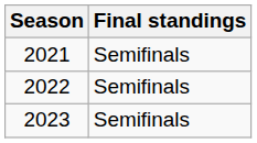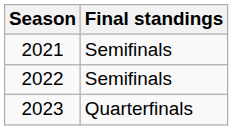 <table class="wikitable sortable">
 <tr>
 <th>Season</th>
 <th>Final standings</th>
 </tr>
 <tr>
 <td align=center>2021</td>
 <td>Semifinals</td>
 </tr>
 <tr>
 <td align=center>2022</td>
 <td>Semifinals</td>
 </tr>
 <tr>
 <td align=center>2023</td>
-<td>Semifinals</td>
+<td>Quarterfinals</td>
 </tr>
 </table>
